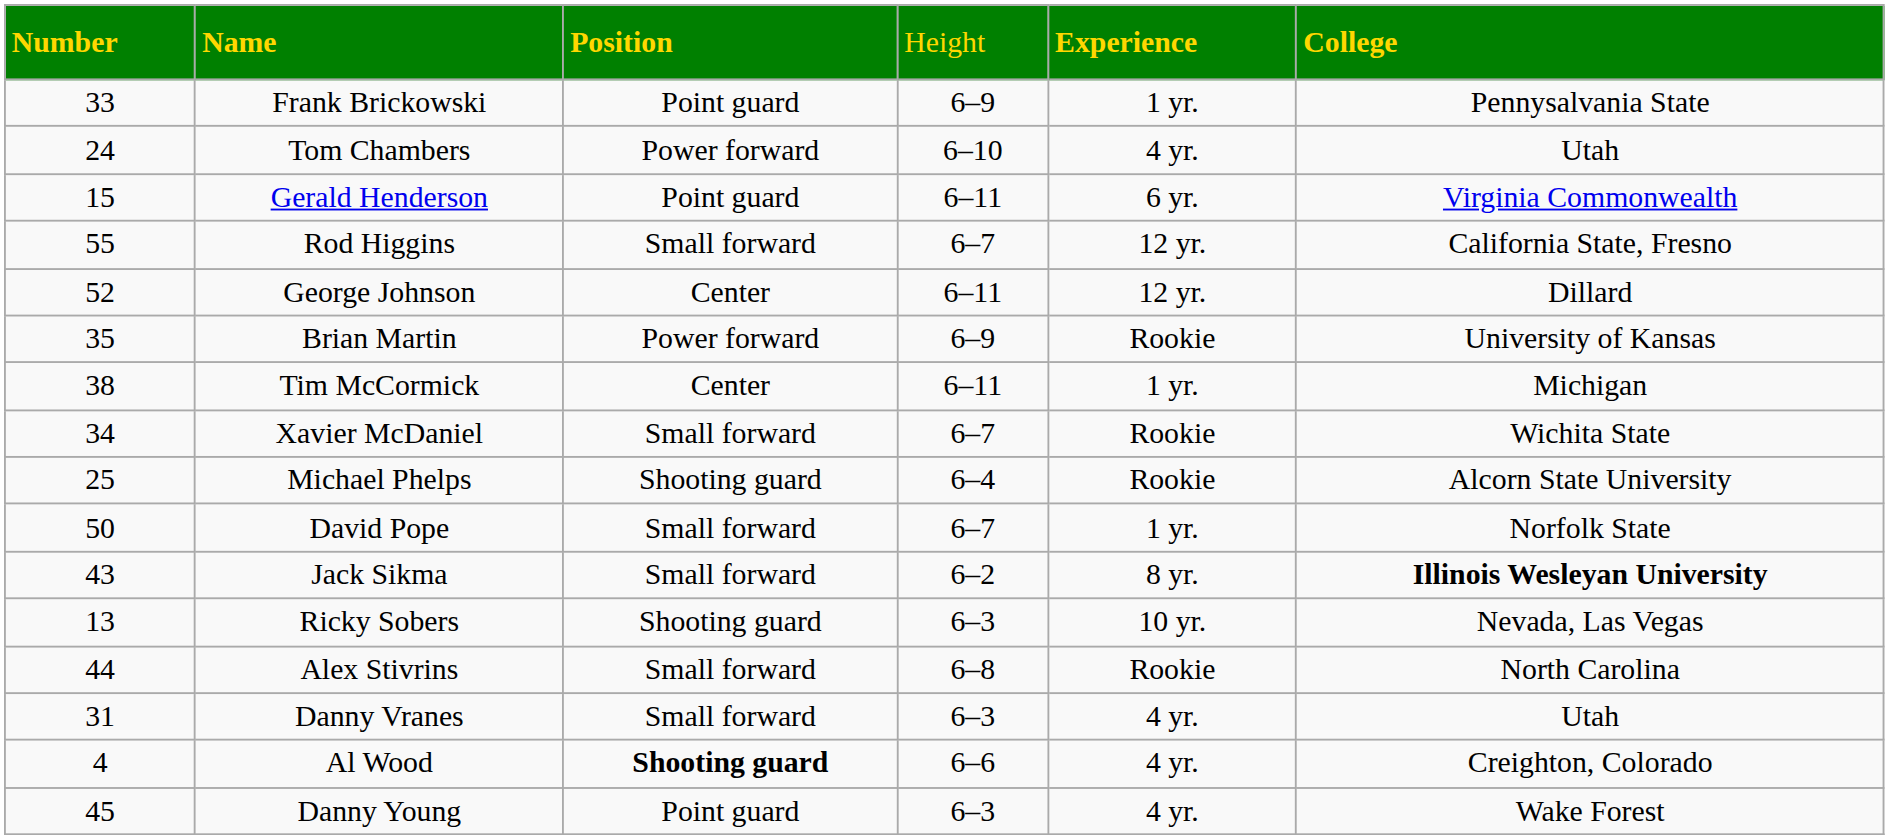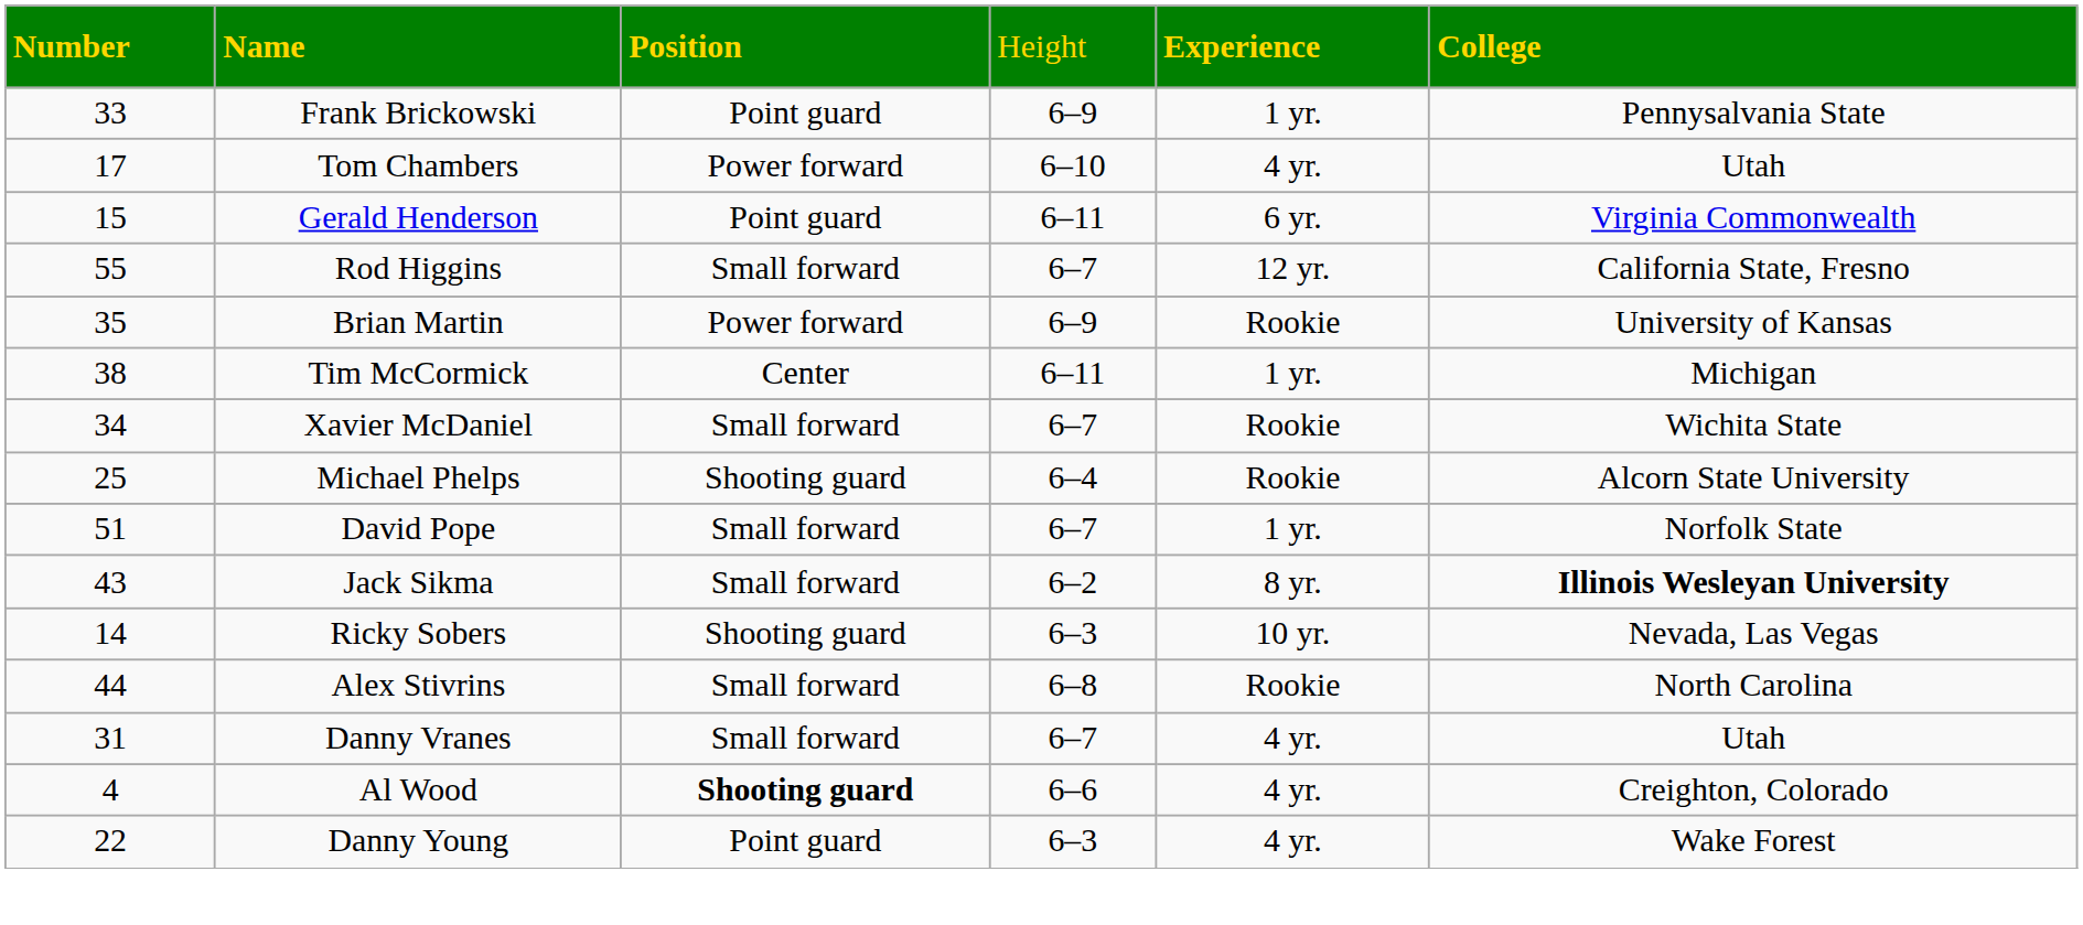 <table class="wikitable" width="80%">
 <tr style="height:40px; background:Green; color:gold">
 <td><strong>Number</strong></td>
 <td><strong>Name</strong></td>
 <td><strong>Position</strong></td>
 <td>Height</td>
 <td><strong>Experience</strong></td>
 <td><strong>College</strong></td>
 </tr>
 <tr align="center" bgcolor="">
 <td>33</td>
 <td>Frank Brickowski</td>
 <td>Point guard</td>
 <td>6–9</td>
 <td>1 yr.</td>
 <td>Pennysalvania State</td>
 </tr>
 <tr align="center" bgcolor="">
-<td>24</td>
+<td>17</td>
 <td>Tom Chambers</td>
 <td>Power forward</td>
 <td>6–10</td>
 <td>4 yr.</td>
 <td>Utah</td>
 </tr>
 <tr align="center" bgcolor="">
 <td>15</td>
 <td><a href='#'>Gerald Henderson</a></td>
 <td>Point guard</td>
 <td>6–11</td>
 <td>6 yr.</td>
 <td><a href='#'>Virginia Commonwealth</a></td>
 </tr>
 <tr align="center" bgcolor="">
 <td>55</td>
 <td>Rod Higgins</td>
 <td>Small forward</td>
 <td>6–7</td>
 <td>12 yr.</td>
 <td>California State, Fresno</td>
-</tr>
-<tr align="center" bgcolor="">
-<td>52</td>
-<td>George Johnson</td>
-<td>Center</td>
-<td>6–11</td>
-<td>12 yr.</td>
-<td>Dillard</td>
 </tr>
 <tr align="center" bgcolor="">
 <td>35</td>
 <td>Brian Martin</td>
 <td>Power forward</td>
 <td>6–9</td>
 <td>Rookie</td>
 <td>University of Kansas</td>
 </tr>
 <tr align="center" bgcolor="">
 <td>38</td>
 <td>Tim McCormick</td>
 <td>Center</td>
 <td>6–11</td>
 <td>1 yr.</td>
 <td>Michigan</td>
 </tr>
 <tr align="center" bgcolor="">
 <td>34</td>
 <td>Xavier McDaniel</td>
 <td>Small forward</td>
 <td>6–7</td>
 <td>Rookie</td>
 <td>Wichita State</td>
 </tr>
 <tr align="center" bgcolor="">
 <td>25</td>
 <td>Michael Phelps</td>
 <td>Shooting guard</td>
 <td>6–4</td>
 <td>Rookie</td>
 <td>Alcorn State University</td>
 </tr>
 <tr align="center" bgcolor="">
-<td>50</td>
+<td>51</td>
 <td>David Pope</td>
 <td>Small forward</td>
 <td>6–7</td>
 <td>1 yr.</td>
 <td>Norfolk State</td>
 </tr>
 <tr align="center" bgcolor="">
 <td>43</td>
 <td>Jack Sikma</td>
 <td>Small forward</td>
 <td>6–2</td>
 <td>8 yr.</td>
 <td><strong>Illinois Wesleyan University</strong></td>
 </tr>
 <tr align="center" bgcolor="">
-<td>13</td>
+<td>14</td>
 <td>Ricky Sobers</td>
 <td>Shooting guard</td>
 <td>6–3</td>
 <td>10 yr.</td>
 <td>Nevada, Las Vegas</td>
 </tr>
 <tr align="center" bgcolor="">
 <td>44</td>
 <td>Alex Stivrins</td>
 <td>Small forward</td>
 <td>6–8</td>
 <td>Rookie</td>
 <td>North Carolina</td>
 </tr>
 <tr align="center" bgcolor="">
 <td>31</td>
 <td>Danny Vranes</td>
 <td>Small forward</td>
-<td>6–3</td>
+<td>6–7</td>
 <td>4 yr.</td>
 <td>Utah</td>
 </tr>
 <tr align="center" bgcolor="">
 <td>4</td>
 <td>Al Wood</td>
 <td><strong>Shooting guard</strong></td>
 <td>6–6</td>
 <td>4 yr.</td>
 <td>Creighton, Colorado</td>
 </tr>
 <tr align="center" bgcolor="">
-<td>45</td>
+<td>22</td>
 <td>Danny Young</td>
 <td>Point guard</td>
 <td>6–3</td>
 <td>4 yr.</td>
 <td>Wake Forest</td>
 </tr>
 <tr align="center" bgcolor="">
 </tr>
 </table>
